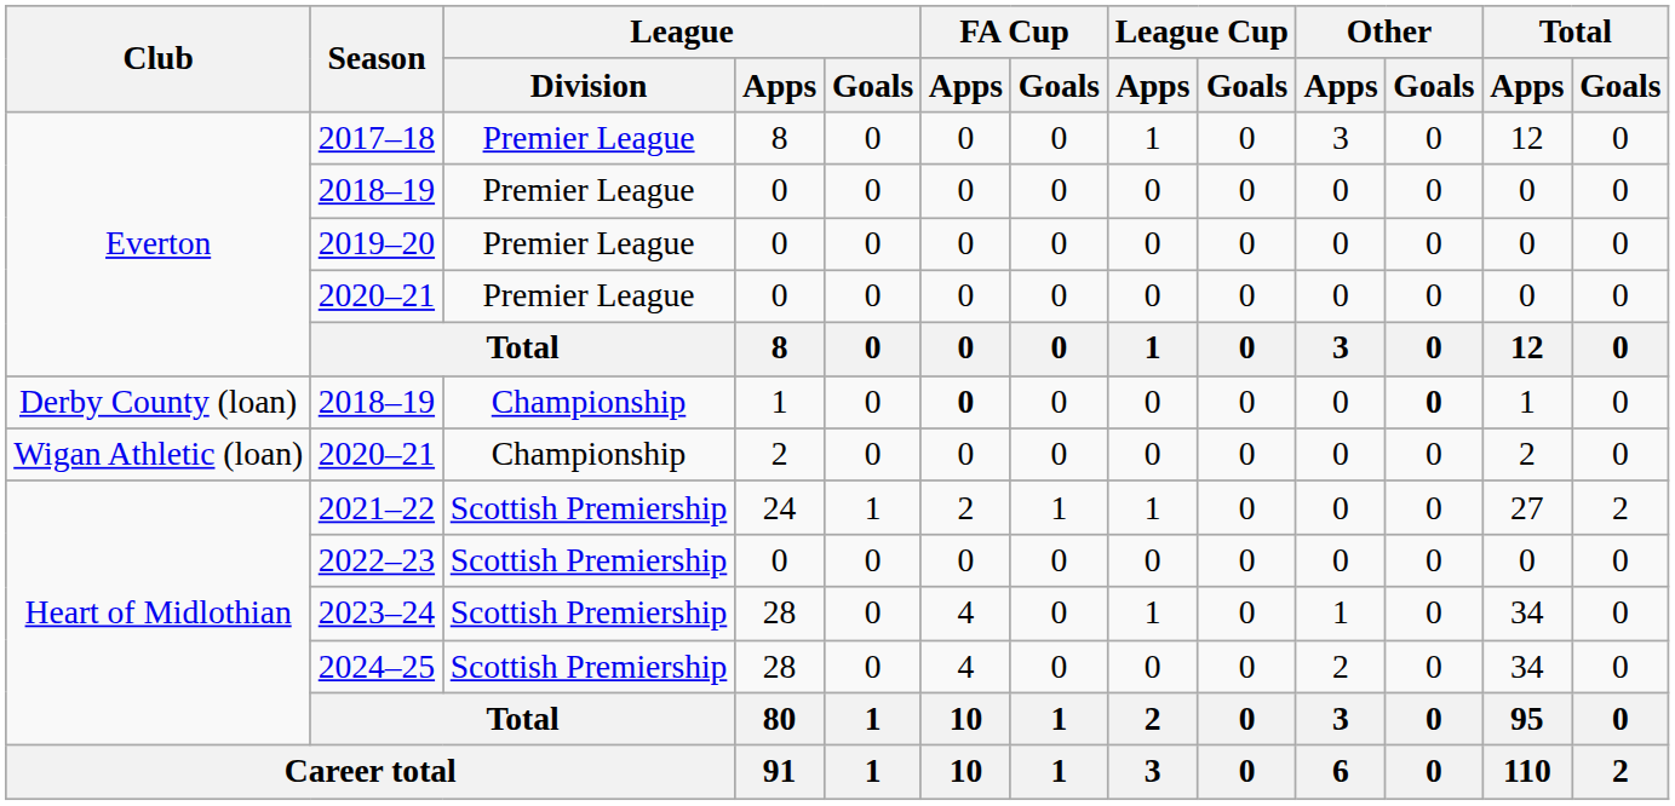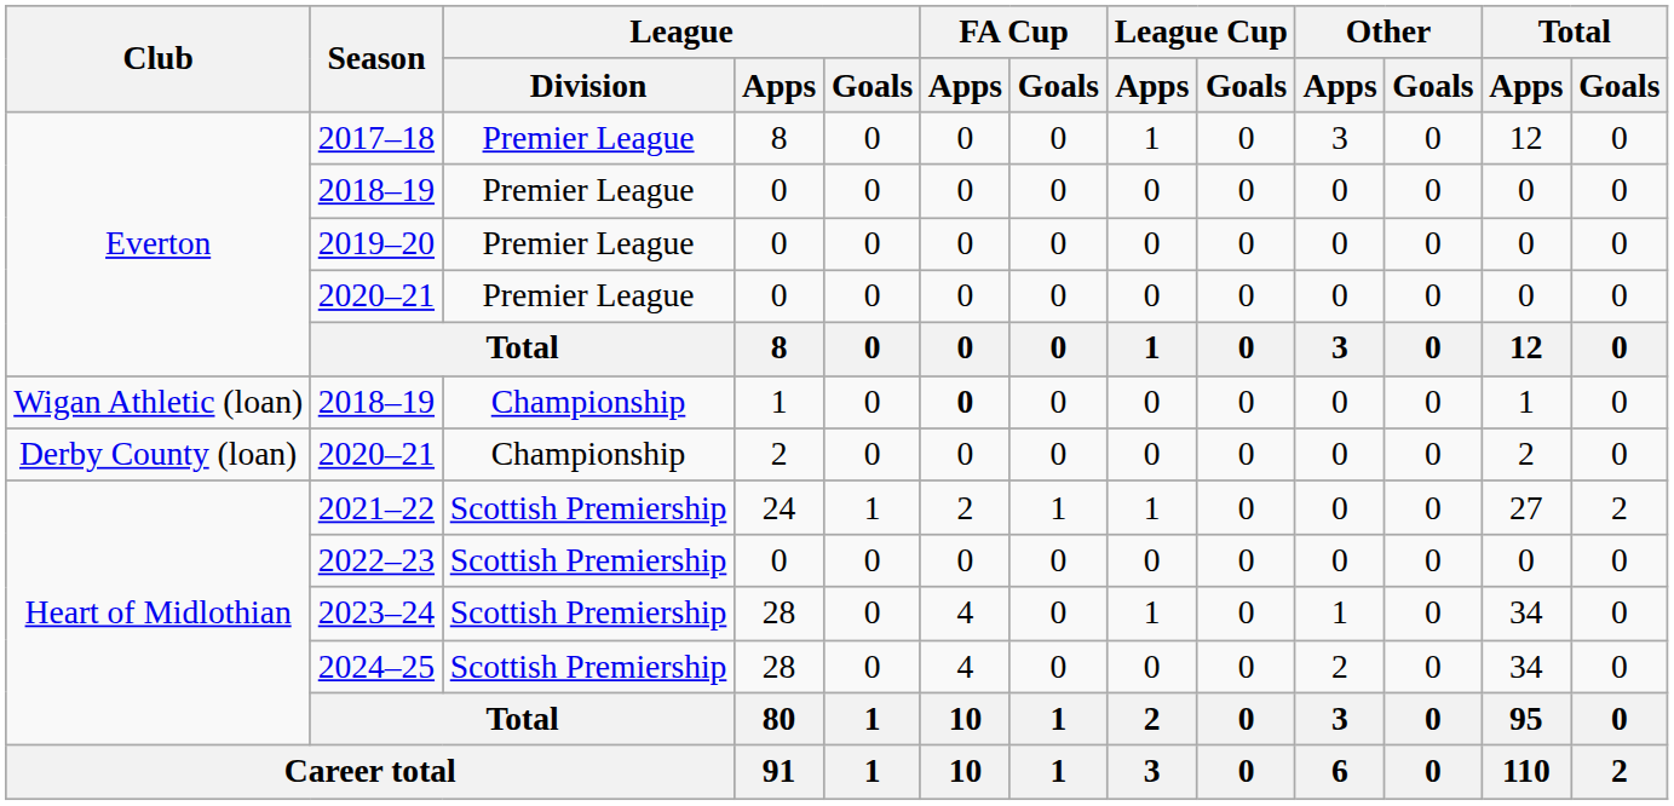 <table class=wikitable style="text-align: center">
 <tr>
 <th rowspan=2>Club</th>
 <th rowspan=2>Season</th>
 <th colspan=3>League</th>
 <th colspan=2>FA Cup</th>
 <th colspan=2>League Cup</th>
 <th colspan=2>Other</th>
 <th colspan=2>Total</th>
 </tr>
 <tr>
 <th>Division</th>
 <th>Apps</th>
 <th>Goals</th>
 <th>Apps</th>
 <th>Goals</th>
 <th>Apps</th>
 <th>Goals</th>
 <th>Apps</th>
 <th>Goals</th>
 <th>Apps</th>
 <th>Goals</th>
 </tr>
 <tr>
 <td rowspan=5><a href='#'>Everton</a></td>
 <td><a href='#'>2017–18</a></td>
 <td><a href='#'>Premier League</a></td>
 <td>8</td>
 <td>0</td>
 <td>0</td>
 <td>0</td>
 <td>1</td>
 <td>0</td>
 <td>3</td>
 <td>0</td>
 <td>12</td>
 <td>0</td>
 </tr>
 <tr>
 <td><a href='#'>2018–19</a></td>
 <td>Premier League</td>
 <td>0</td>
 <td>0</td>
 <td>0</td>
 <td>0</td>
 <td>0</td>
 <td>0</td>
 <td>0</td>
 <td>0</td>
 <td>0</td>
 <td>0</td>
 </tr>
 <tr>
 <td><a href='#'>2019–20</a></td>
 <td>Premier League</td>
 <td>0</td>
 <td>0</td>
 <td>0</td>
 <td>0</td>
 <td>0</td>
 <td>0</td>
 <td>0</td>
 <td>0</td>
 <td>0</td>
 <td>0</td>
 </tr>
 <tr>
 <td><a href='#'>2020–21</a></td>
 <td>Premier League</td>
 <td>0</td>
 <td>0</td>
 <td>0</td>
 <td>0</td>
 <td>0</td>
 <td>0</td>
 <td>0</td>
 <td>0</td>
 <td>0</td>
 <td>0</td>
 </tr>
 <tr>
 <th colspan=2>Total</th>
 <th>8</th>
 <th>0</th>
 <th>0</th>
 <th>0</th>
 <th>1</th>
 <th>0</th>
 <th>3</th>
 <th>0</th>
 <th>12</th>
 <th>0</th>
 </tr>
 <tr>
-<td><a href='#'>Derby County</a> (loan)</td>
+<td><a href='#'>Wigan Athletic</a> (loan)</td>
 <td><a href='#'>2018–19</a></td>
 <td><a href='#'>Championship</a></td>
 <td>1</td>
 <td>0</td>
 <td><strong>0</strong></td>
 <td>0</td>
 <td>0</td>
 <td>0</td>
 <td>0</td>
-<td><strong>0</strong></td>
+<td>0</td>
 <td>1</td>
 <td>0</td>
 </tr>
 <tr>
-<td><a href='#'>Wigan Athletic</a> (loan)</td>
+<td><a href='#'>Derby County</a> (loan)</td>
 <td><a href='#'>2020–21</a></td>
 <td>Championship</td>
 <td>2</td>
 <td>0</td>
 <td>0</td>
 <td>0</td>
 <td>0</td>
 <td>0</td>
 <td>0</td>
 <td>0</td>
 <td>2</td>
 <td>0</td>
 </tr>
 <tr>
 <td rowspan=5><a href='#'>Heart of Midlothian</a></td>
 <td><a href='#'>2021–22</a></td>
 <td><a href='#'>Scottish Premiership</a></td>
 <td>24</td>
 <td>1</td>
 <td>2</td>
 <td>1</td>
 <td>1</td>
 <td>0</td>
 <td>0</td>
 <td>0</td>
 <td>27</td>
 <td>2</td>
 </tr>
 <tr>
 <td><a href='#'>2022–23</a></td>
 <td><a href='#'>Scottish Premiership</a></td>
 <td>0</td>
 <td>0</td>
 <td>0</td>
 <td>0</td>
 <td>0</td>
 <td>0</td>
 <td>0</td>
 <td>0</td>
 <td>0</td>
 <td>0</td>
 </tr>
 <tr>
 <td><a href='#'>2023–24</a></td>
 <td><a href='#'>Scottish Premiership</a></td>
 <td>28</td>
 <td>0</td>
 <td>4</td>
 <td>0</td>
 <td>1</td>
 <td>0</td>
 <td>1</td>
 <td>0</td>
 <td>34</td>
 <td>0</td>
 </tr>
 <tr>
 <td><a href='#'>2024–25</a></td>
 <td><a href='#'>Scottish Premiership</a></td>
 <td>28</td>
 <td>0</td>
 <td>4</td>
 <td>0</td>
 <td>0</td>
 <td>0</td>
 <td>2</td>
 <td>0</td>
 <td>34</td>
 <td>0</td>
 </tr>
 <tr>
 <th colspan=2>Total</th>
 <th>80</th>
 <th>1</th>
 <th>10</th>
 <th>1</th>
 <th>2</th>
 <th>0</th>
 <th>3</th>
 <th>0</th>
 <th>95</th>
 <th>0</th>
 </tr>
 <tr>
 <th colspan="3">Career total</th>
 <th>91</th>
 <th>1</th>
 <th>10</th>
 <th>1</th>
 <th>3</th>
 <th>0</th>
 <th>6</th>
 <th>0</th>
 <th>110</th>
 <th>2</th>
 </tr>
 </table>
